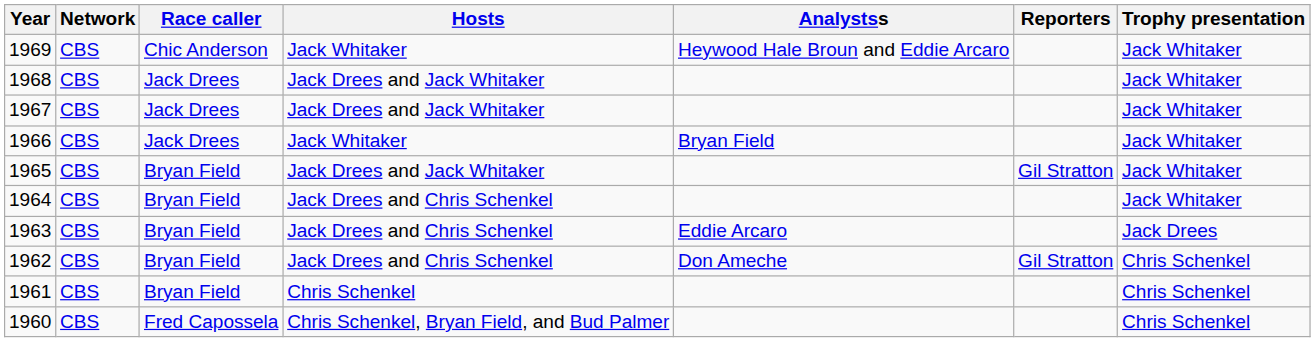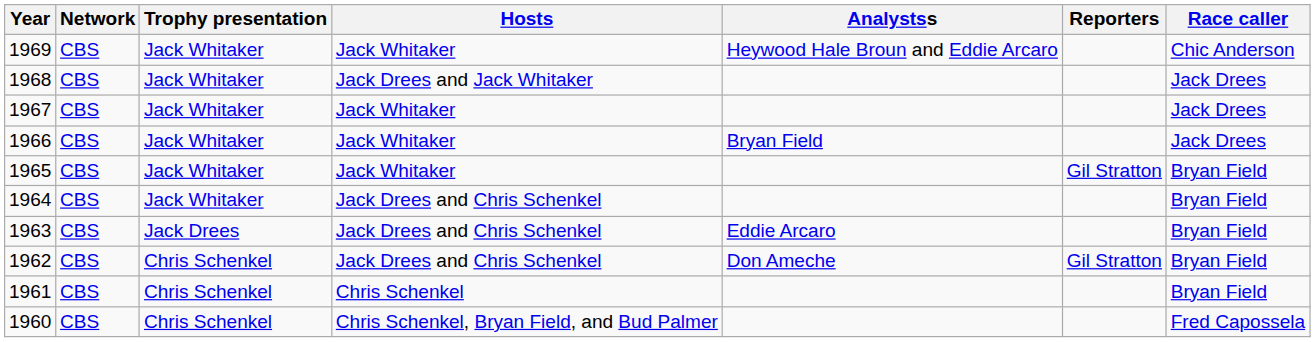 <table class="wikitable">
 <tr>
 <th>Year</th>
 <th>Network</th>
-<th><a href='#'>Race caller</a></th>
+<th>Trophy presentation</th>
 <th><a href='#'>Hosts</a></th>
 <th><a href='#'>Analysts</a>s</th>
 <th>Reporters</th>
-<th>Trophy presentation</th>
+<th><a href='#'>Race caller</a></th>
 </tr>
 <tr>
 <td>1969</td>
 <td><a href='#'>CBS</a></td>
-<td><a href='#'>Chic Anderson</a></td>
+<td><a href='#'>Jack Whitaker</a></td>
 <td><a href='#'>Jack Whitaker</a></td>
 <td><a href='#'>Heywood Hale Broun</a> and <a href='#'>Eddie Arcaro</a></td>
 <td></td>
-<td><a href='#'>Jack Whitaker</a></td>
+<td><a href='#'>Chic Anderson</a></td>
 </tr>
 <tr>
 <td>1968</td>
 <td><a href='#'>CBS</a></td>
-<td><a href='#'>Jack Drees</a></td>
+<td><a href='#'>Jack Whitaker</a></td>
 <td><a href='#'>Jack Drees</a> and <a href='#'>Jack Whitaker</a></td>
 <td></td>
 <td></td>
-<td><a href='#'>Jack Whitaker</a></td>
+<td><a href='#'>Jack Drees</a></td>
 </tr>
 <tr>
 <td>1967</td>
 <td><a href='#'>CBS</a></td>
-<td><a href='#'>Jack Drees</a></td>
-<td><a href='#'>Jack Drees</a> and <a href='#'>Jack Whitaker</a></td>
+<td><a href='#'>Jack Whitaker</a></td>
+<td><a href='#'>Jack Whitaker</a></td>
 <td></td>
 <td></td>
-<td><a href='#'>Jack Whitaker</a></td>
+<td><a href='#'>Jack Drees</a></td>
 </tr>
 <tr>
 <td>1966</td>
 <td><a href='#'>CBS</a></td>
-<td><a href='#'>Jack Drees</a></td>
+<td><a href='#'>Jack Whitaker</a></td>
 <td><a href='#'>Jack Whitaker</a></td>
 <td><a href='#'>Bryan Field</a></td>
 <td></td>
-<td><a href='#'>Jack Whitaker</a></td>
+<td><a href='#'>Jack Drees</a></td>
 </tr>
 <tr>
 <td>1965</td>
 <td><a href='#'>CBS</a></td>
-<td><a href='#'>Bryan Field</a></td>
-<td><a href='#'>Jack Drees</a> and <a href='#'>Jack Whitaker</a></td>
+<td><a href='#'>Jack Whitaker</a></td>
+<td><a href='#'>Jack Whitaker</a></td>
 <td></td>
 <td><a href='#'>Gil Stratton</a></td>
-<td><a href='#'>Jack Whitaker</a></td>
+<td><a href='#'>Bryan Field</a></td>
 </tr>
 <tr>
 <td>1964</td>
 <td><a href='#'>CBS</a></td>
-<td><a href='#'>Bryan Field</a></td>
+<td><a href='#'>Jack Whitaker</a></td>
 <td><a href='#'>Jack Drees</a> and <a href='#'>Chris Schenkel</a></td>
 <td></td>
 <td></td>
-<td><a href='#'>Jack Whitaker</a></td>
+<td><a href='#'>Bryan Field</a></td>
 </tr>
 <tr>
 <td>1963</td>
 <td><a href='#'>CBS</a></td>
-<td><a href='#'>Bryan Field</a></td>
+<td><a href='#'>Jack Drees</a></td>
 <td><a href='#'>Jack Drees</a> and <a href='#'>Chris Schenkel</a></td>
 <td><a href='#'>Eddie Arcaro</a></td>
 <td></td>
-<td><a href='#'>Jack Drees</a></td>
+<td><a href='#'>Bryan Field</a></td>
 </tr>
 <tr>
 <td>1962</td>
 <td><a href='#'>CBS</a></td>
-<td><a href='#'>Bryan Field</a></td>
+<td><a href='#'>Chris Schenkel</a></td>
 <td><a href='#'>Jack Drees</a> and <a href='#'>Chris Schenkel</a></td>
 <td><a href='#'>Don Ameche</a></td>
 <td><a href='#'>Gil Stratton</a></td>
-<td><a href='#'>Chris Schenkel</a></td>
+<td><a href='#'>Bryan Field</a></td>
 </tr>
 <tr>
 <td>1961</td>
 <td><a href='#'>CBS</a></td>
-<td><a href='#'>Bryan Field</a></td>
+<td><a href='#'>Chris Schenkel</a></td>
 <td><a href='#'>Chris Schenkel</a></td>
 <td></td>
 <td></td>
-<td><a href='#'>Chris Schenkel</a></td>
+<td><a href='#'>Bryan Field</a></td>
 </tr>
 <tr>
 <td>1960</td>
 <td><a href='#'>CBS</a></td>
-<td><a href='#'>Fred Capossela</a></td>
+<td><a href='#'>Chris Schenkel</a></td>
 <td><a href='#'>Chris Schenkel</a>, <a href='#'>Bryan Field</a>, and <a href='#'>Bud Palmer</a></td>
 <td></td>
 <td></td>
-<td><a href='#'>Chris Schenkel</a></td>
+<td><a href='#'>Fred Capossela</a></td>
 </tr>
 </table>
